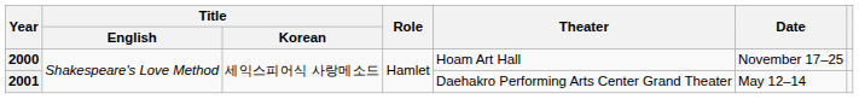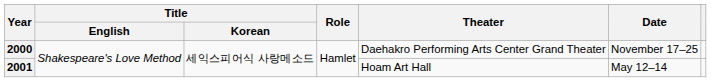 <table class="wikitable plainrowheaders">
 <tr>
 <th rowspan="2">Year</th>
 <th colspan="2">Title</th>
 <th rowspan="2">Role</th>
 <th rowspan="2">Theater</th>
 <th rowspan="2">Date</th>
 <th rowspan="2"></th>
 </tr>
 <tr>
 <th scope="col">English</th>
 <th scope="col">Korean</th>
 </tr>
 <tr>
 <th scope="row">2000</th>
 <td rowspan="2"><em>Shakespeare's Love Method</em></td>
 <td rowspan="2">세익스피어식 사랑메소드</td>
 <td rowspan="2">Hamlet</td>
-<td>Hoam Art Hall</td>
+<td>Daehakro Performing Arts Center Grand Theater</td>
 <td>November 17–25</td>
 <td></td>
 </tr>
 <tr>
 <th scope="row">2001</th>
-<td>Daehakro Performing Arts Center Grand Theater</td>
+<td>Hoam Art Hall</td>
 <td>May 12–14</td>
 <td></td>
 </tr>
 </table>
